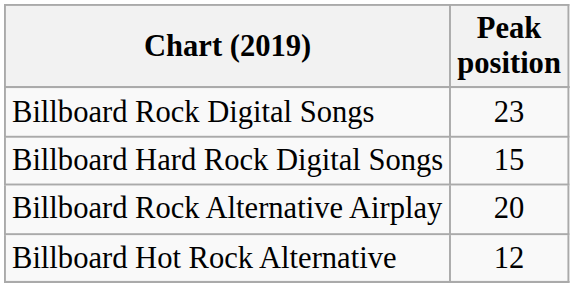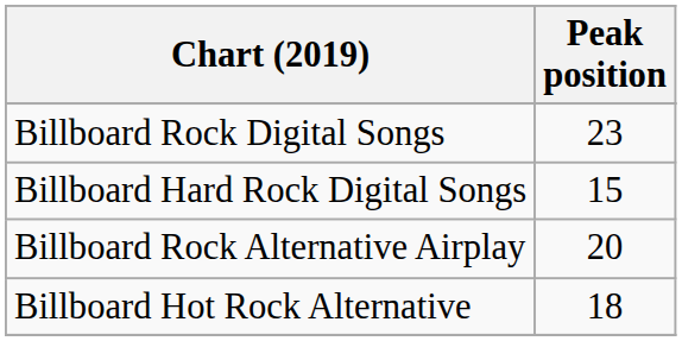 <table class="wikitable plainrowheaders">
 <tr>
 <th>Chart (2019)</th>
 <th>Peak<br>position</th>
 </tr>
 <tr>
 </tr>
 <tr>
 <td>Billboard Rock Digital Songs</td>
 <td align="center">23</td>
 </tr>
 <tr>
 <td>Billboard Hard Rock Digital Songs</td>
 <td align="center">15</td>
 </tr>
 <tr>
 <td>Billboard Rock Alternative Airplay</td>
 <td align="center">20</td>
 </tr>
 <tr>
 <td>Billboard Hot Rock Alternative</td>
-<td align="center">12</td>
+<td align="center">18</td>
 </tr>
 <tr>
 </tr>
 </table>
